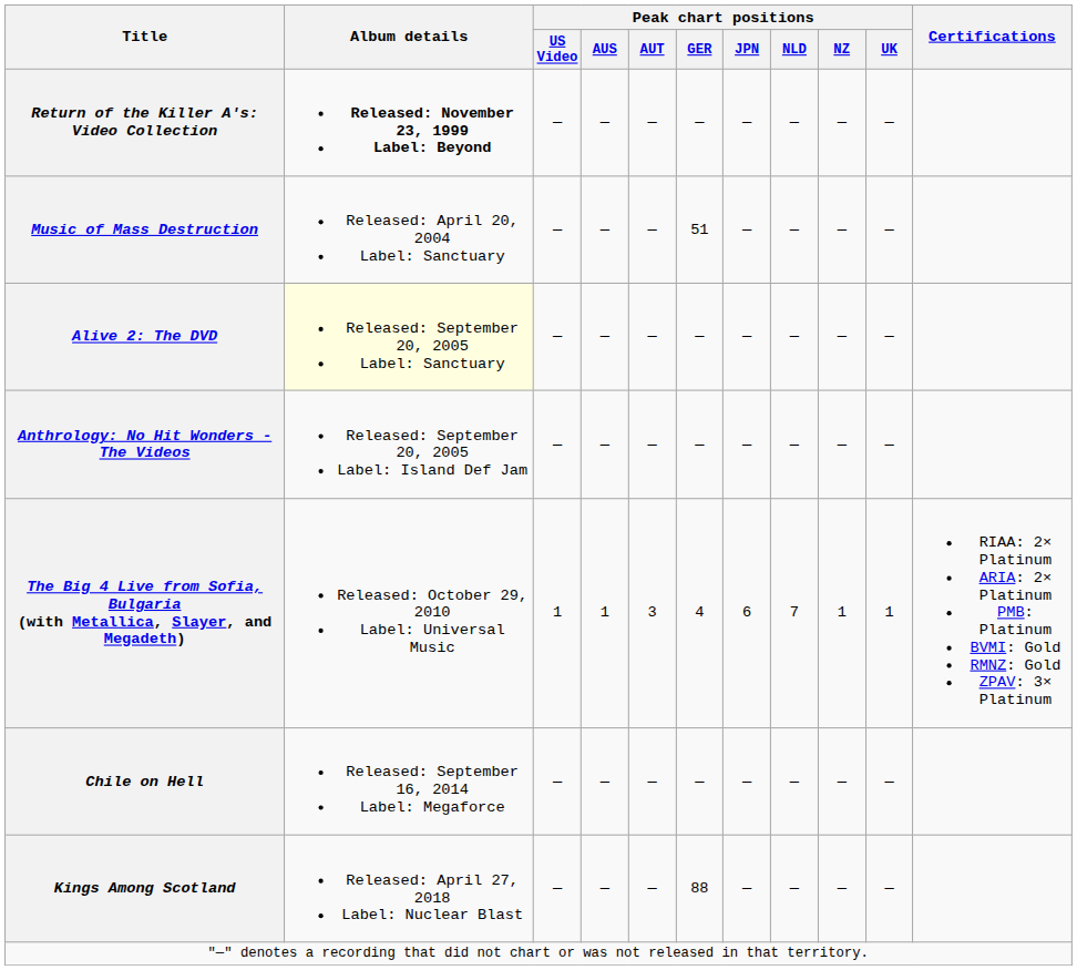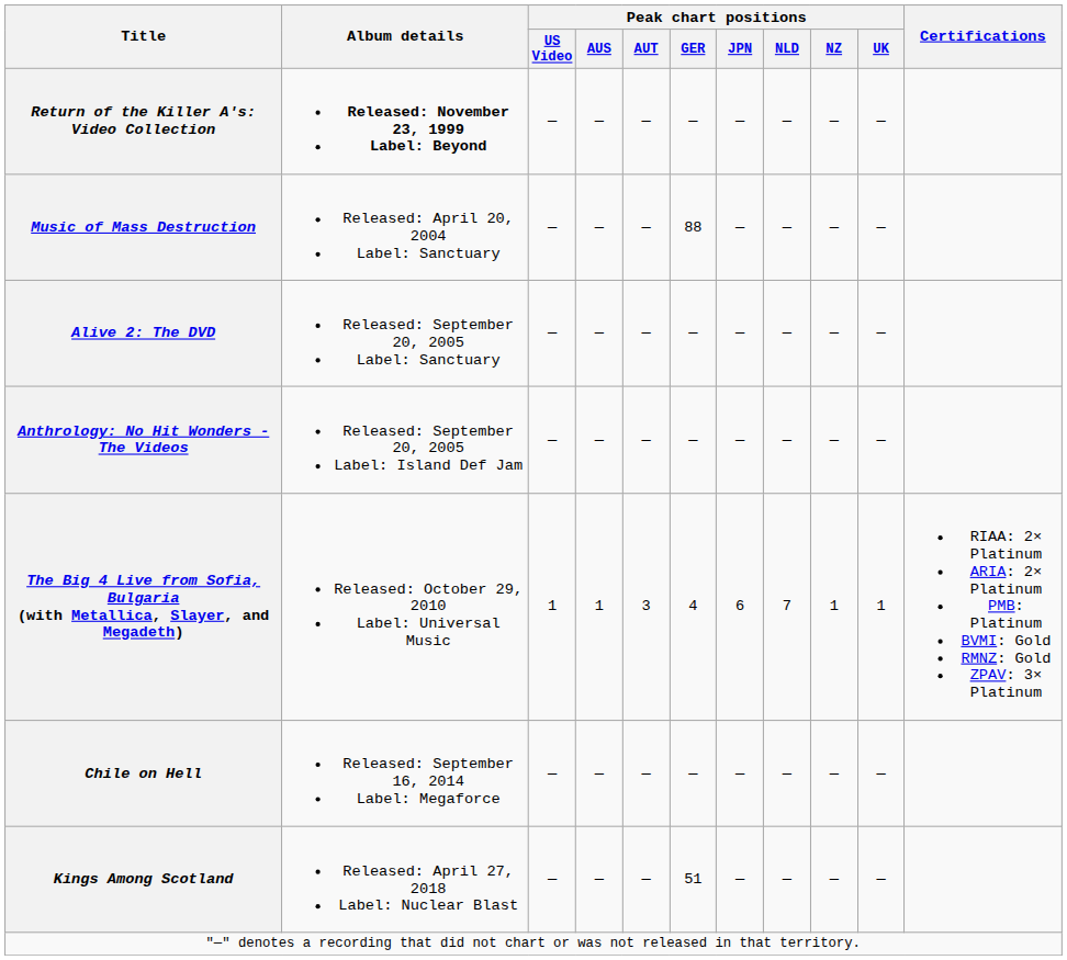 <table class="wikitable plainrowheaders" style="text-align:center;">
 <tr>
 <th scope="col" rowspan="2" style="width:18em;">Title</th>
 <th scope="col" rowspan="2" style="width:16em;">Album details</th>
 <th scope="col" colspan="8">Peak chart positions</th>
 <th scope="col" rowspan="2" style="width:10em;"><a href='#'>Certifications</a></th>
 </tr>
 <tr>
 <th scope="col" style="width:3em;font-size:90%;"><a href='#'>US<br>Video</a><br></th>
 <th scope="col" style="width:3em;font-size:90%;"><a href='#'>AUS</a></th>
 <th scope="col" style="width:3em;font-size:90%;"><a href='#'>AUT</a></th>
 <th scope="col" style="width:3em;font-size:90%;"><a href='#'>GER</a><br></th>
 <th scope="col" style="width:3em;font-size:90%;"><a href='#'>JPN</a></th>
 <th scope="col" style="width:3em;font-size:90%;"><a href='#'>NLD</a></th>
 <th scope="col" style="width:3em;font-size:90%;"><a href='#'>NZ</a></th>
 <th scope="col" style="width:3em;font-size:90%;"><a href='#'>UK</a></th>
 </tr>
 <tr>
 <th scope="row"><em>Return of the Killer A's: Video Collection</em></th>
 <td><strong><br><ul><li>Released: November 23, 1999</li><li>Label: Beyond</li></ul></strong></td>
 <td>—</td>
 <td>—</td>
 <td>—</td>
 <td>—</td>
 <td>—</td>
 <td>—</td>
 <td>—</td>
 <td>—</td>
 <td></td>
 </tr>
 <tr>
 <th scope="row"><em><a href='#'>Music of Mass Destruction</a></em></th>
 <td><br><ul><li>Released: April 20, 2004</li><li>Label: Sanctuary</li></ul></td>
 <td>—</td>
 <td>—</td>
 <td>—</td>
-<td>51</td>
+<td>88</td>
 <td>—</td>
 <td>—</td>
 <td>—</td>
 <td>—</td>
 <td></td>
 </tr>
 <tr>
 <th scope="row"><em><a href='#'>Alive 2: The DVD</a></em></th>
-<td style="background: lightyellow;"><br><ul><li>Released: September 20, 2005</li><li>Label: Sanctuary</li></ul></td>
+<td><br><ul><li>Released: September 20, 2005</li><li>Label: Sanctuary</li></ul></td>
 <td>—</td>
 <td>—</td>
 <td>—</td>
 <td>—</td>
 <td>—</td>
 <td>—</td>
 <td>—</td>
 <td>—</td>
 <td></td>
 </tr>
 <tr>
 <th scope="row"><em><a href='#'>Anthrology: No Hit Wonders - The Videos</a></em></th>
 <td><br><ul><li>Released: September 20, 2005</li><li>Label: Island Def Jam</li></ul></td>
 <td>—</td>
 <td>—</td>
 <td>—</td>
 <td>—</td>
 <td>—</td>
 <td>—</td>
 <td>—</td>
 <td>—</td>
 <td></td>
 </tr>
 <tr>
 <th scope="row"><em><a href='#'>The Big 4 Live from Sofia, Bulgaria</a></em><br><span>(with <a href='#'>Metallica</a>, <a href='#'>Slayer</a>, and <a href='#'>Megadeth</a>)</span></th>
 <td><br><ul><li>Released: October 29, 2010</li><li>Label: Universal Music</li></ul></td>
 <td>1</td>
 <td>1<br></td>
 <td>3<br></td>
 <td>4</td>
 <td>6<br></td>
 <td>7<br></td>
 <td>1<br></td>
 <td>1<br></td>
 <td><br><ul><li>RIAA: 2× Platinum</li><li><a href='#'>ARIA</a>: 2× Platinum</li><li><a href='#'>PMB</a>: Platinum</li><li><a href='#'>BVMI</a>: Gold</li><li><a href='#'>RMNZ</a>: Gold</li><li><a href='#'>ZPAV</a>: 3× Platinum</li></ul></td>
 </tr>
 <tr>
 <th scope="row"><em>Chile on Hell</em></th>
 <td><br><ul><li>Released: September 16, 2014</li><li>Label: Megaforce</li></ul></td>
 <td>—</td>
 <td>—</td>
 <td>—</td>
 <td>—</td>
 <td>—</td>
 <td>—</td>
 <td>—</td>
 <td>—</td>
 <td></td>
 </tr>
 <tr>
 <th scope="row"><em>Kings Among Scotland</em></th>
 <td><br><ul><li>Released: April 27, 2018</li><li>Label: Nuclear Blast</li></ul></td>
 <td>—</td>
 <td>—</td>
 <td>—</td>
-<td>88</td>
+<td>51</td>
 <td>—</td>
 <td>—</td>
 <td>—</td>
 <td>—</td>
 <td></td>
 </tr>
 <tr>
 <td colspan="12" style="font-size:90%">"—" denotes a recording that did not chart or was not released in that territory.</td>
 </tr>
 </table>
